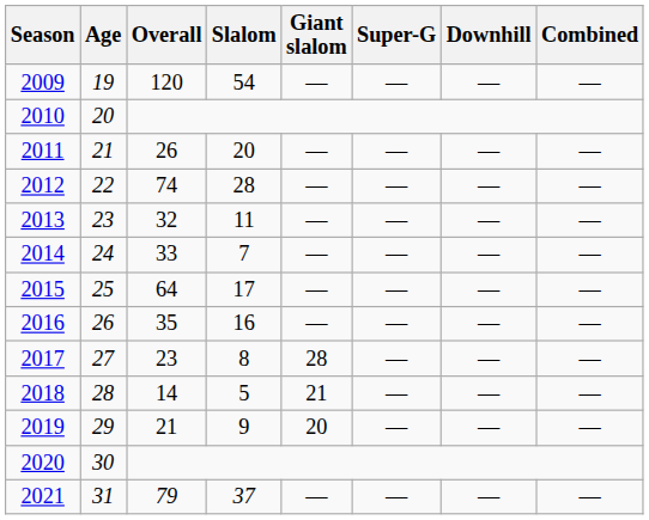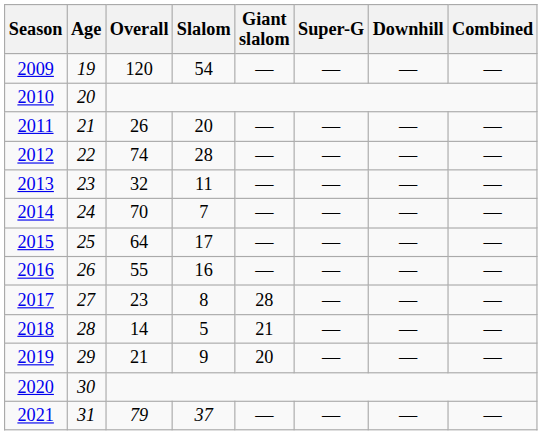 <table class=wikitable style="text-align:center">
 <tr>
 <th>Season</th>
 <th>Age</th>
 <th>Overall</th>
 <th>Slalom</th>
 <th>Giant<br>slalom</th>
 <th>Super-G</th>
 <th>Downhill</th>
 <th>Combined</th>
 </tr>
 <tr>
 <td><a href='#'>2009</a></td>
 <td><em>19</em></td>
 <td>120</td>
 <td>54</td>
 <td>—</td>
 <td>—</td>
 <td>—</td>
 <td>—</td>
 </tr>
 <tr>
 <td><a href='#'>2010</a></td>
 <td><em>20</em></td>
 <td colspan=6></td>
 </tr>
 <tr>
 <td><a href='#'>2011</a></td>
 <td><em>21</em></td>
 <td>26</td>
 <td>20</td>
 <td>—</td>
 <td>—</td>
 <td>—</td>
 <td>—</td>
 </tr>
 <tr>
 <td><a href='#'>2012</a></td>
 <td><em>22</em></td>
 <td>74</td>
 <td>28</td>
 <td>—</td>
 <td>—</td>
 <td>—</td>
 <td>—</td>
 </tr>
 <tr>
 <td><a href='#'>2013</a></td>
 <td><em>23</em></td>
 <td>32</td>
 <td>11</td>
 <td>—</td>
 <td>—</td>
 <td>—</td>
 <td>—</td>
 </tr>
 <tr>
 <td><a href='#'>2014</a></td>
 <td><em>24</em></td>
-<td>33</td>
+<td>70</td>
 <td>7</td>
 <td>—</td>
 <td>—</td>
 <td>—</td>
 <td>—</td>
 </tr>
 <tr>
 <td><a href='#'>2015</a></td>
 <td><em>25</em></td>
 <td>64</td>
 <td>17</td>
 <td>—</td>
 <td>—</td>
 <td>—</td>
 <td>—</td>
 </tr>
 <tr>
 <td><a href='#'>2016</a></td>
 <td><em>26</em></td>
-<td>35</td>
+<td>55</td>
 <td>16</td>
 <td>—</td>
 <td>—</td>
 <td>—</td>
 <td>—</td>
 </tr>
 <tr>
 <td><a href='#'>2017</a></td>
 <td><em>27</em></td>
 <td>23</td>
 <td>8</td>
 <td>28</td>
 <td>—</td>
 <td>—</td>
 <td>—</td>
 </tr>
 <tr>
 <td><a href='#'>2018</a></td>
 <td><em>28</em></td>
 <td>14</td>
 <td>5</td>
 <td>21</td>
 <td>—</td>
 <td>—</td>
 <td>—</td>
 </tr>
 <tr>
 <td><a href='#'>2019</a></td>
 <td><em>29</em></td>
 <td>21</td>
 <td>9</td>
 <td>20</td>
 <td>—</td>
 <td>—</td>
 <td>—</td>
 </tr>
 <tr>
 <td><a href='#'>2020</a></td>
 <td><em>30</em></td>
 <td colspan=6></td>
 </tr>
 <tr>
 <td><a href='#'>2021</a></td>
 <td><em>31</em></td>
 <td><em>79</em></td>
 <td><em>37</em></td>
 <td>—</td>
 <td>—</td>
 <td>—</td>
 <td>—</td>
 </tr>
 </table>
